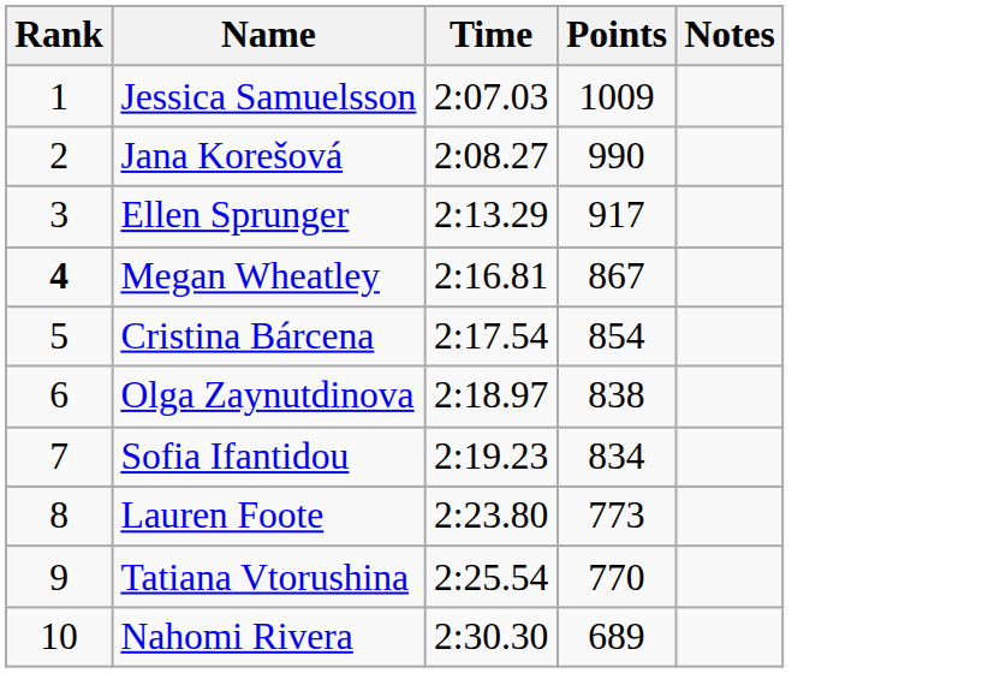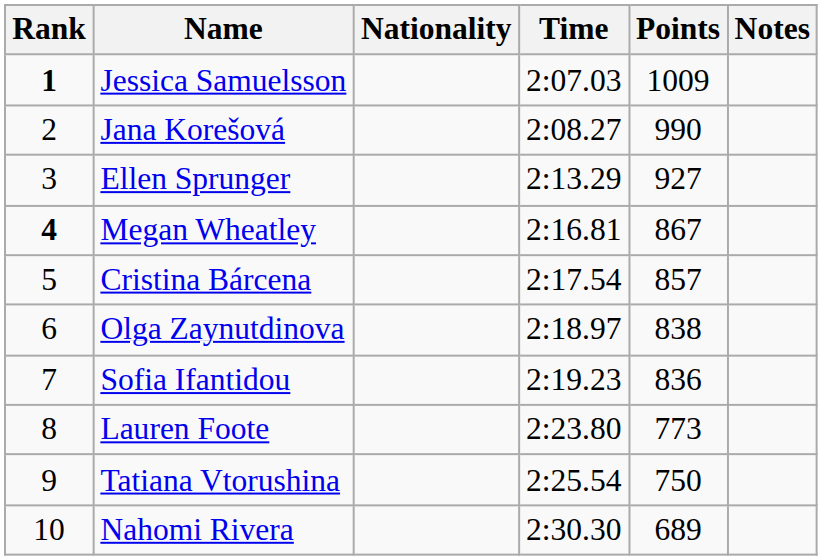 <table class="wikitable sortable" style="text-align:center">
 <tr>
 <th>Rank</th>
 <th>Name</th>
+<th>Nationality</th>
 <th>Time</th>
 <th>Points</th>
 <th>Notes</th>
 </tr>
 <tr>
-<td>1</td>
+<td><strong>1</strong></td>
 <td align="left"><a href='#'>Jessica Samuelsson</a></td>
+<td align=left></td>
 <td>2:07.03</td>
 <td>1009</td>
 <td></td>
 </tr>
 <tr>
 <td>2</td>
 <td align="left"><a href='#'>Jana Korešová</a></td>
+<td align=left></td>
 <td>2:08.27</td>
 <td>990</td>
 <td></td>
 </tr>
 <tr>
 <td>3</td>
 <td align="left"><a href='#'>Ellen Sprunger</a></td>
+<td align=left></td>
 <td>2:13.29</td>
-<td>917</td>
+<td>927</td>
 <td></td>
 </tr>
 <tr>
 <td><strong>4</strong></td>
 <td align="left"><a href='#'>Megan Wheatley</a></td>
+<td align=left></td>
 <td>2:16.81</td>
 <td>867</td>
 <td></td>
 </tr>
 <tr>
 <td>5</td>
 <td align="left"><a href='#'>Cristina Bárcena</a></td>
+<td align=left></td>
 <td>2:17.54</td>
-<td>854</td>
+<td>857</td>
 <td></td>
 </tr>
 <tr>
 <td>6</td>
 <td align="left"><a href='#'>Olga Zaynutdinova</a></td>
+<td align=left></td>
 <td>2:18.97</td>
 <td>838</td>
 <td></td>
 </tr>
 <tr>
 <td>7</td>
 <td align="left"><a href='#'>Sofia Ifantidou</a></td>
+<td align=left></td>
 <td>2:19.23</td>
-<td>834</td>
+<td>836</td>
 <td></td>
 </tr>
 <tr>
 <td>8</td>
 <td align="left"><a href='#'>Lauren Foote</a></td>
+<td align=left></td>
 <td>2:23.80</td>
 <td>773</td>
 <td></td>
 </tr>
 <tr>
 <td>9</td>
 <td align="left"><a href='#'>Tatiana Vtorushina</a></td>
+<td align=left></td>
 <td>2:25.54</td>
-<td>770</td>
+<td>750</td>
 <td></td>
 </tr>
 <tr>
 <td>10</td>
 <td align="left"><a href='#'>Nahomi Rivera</a></td>
+<td align=left></td>
 <td>2:30.30</td>
 <td>689</td>
 <td></td>
 </tr>
 </table>
